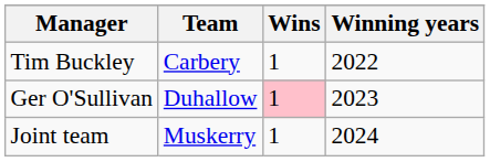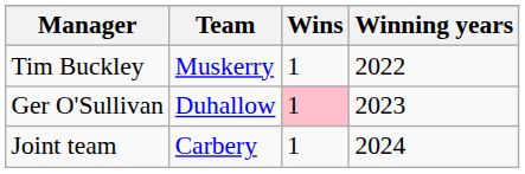 <table class="wikitable">
 <tr>
 </tr>
 <tr>
 <th>Manager</th>
 <th>Team</th>
 <th>Wins</th>
 <th>Winning years</th>
 </tr>
 <tr>
 <td>Tim Buckley</td>
-<td style="text-align:left"><a href='#'>Carbery</a></td>
+<td style="text-align:left"><a href='#'>Muskerry</a></td>
 <td style="text-align:left;">1</td>
 <td>2022</td>
 </tr>
 <tr>
 <td>Ger O'Sullivan</td>
 <td style="text-align:left"><a href='#'>Duhallow</a></td>
 <td style="background: pink; text-align:left;">1</td>
 <td>2023</td>
 </tr>
 <tr>
 <td>Joint team</td>
-<td style="text-align:left"><a href='#'>Muskerry</a></td>
+<td style="text-align:left"><a href='#'>Carbery</a></td>
 <td style="text-align:left;">1</td>
 <td>2024</td>
 </tr>
 </table>
